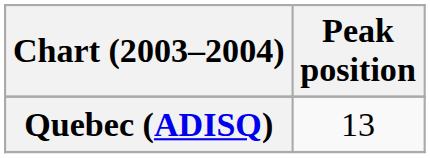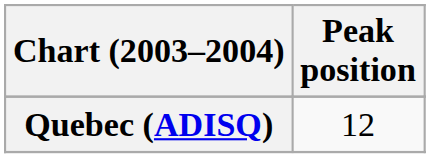 <table class="wikitable sortable plainrowheaders" style="text-align:center">
 <tr>
 <th scope="col">Chart (2003–2004)</th>
 <th scope="col">Peak<br>position</th>
 </tr>
 <tr>
 </tr>
 <tr>
 <th scope="row">Quebec (<a href='#'>ADISQ</a>)</th>
-<td>13</td>
+<td>12</td>
 </tr>
 <tr>
 </tr>
 <tr>
 </tr>
 <tr>
 </tr>
 </table>
